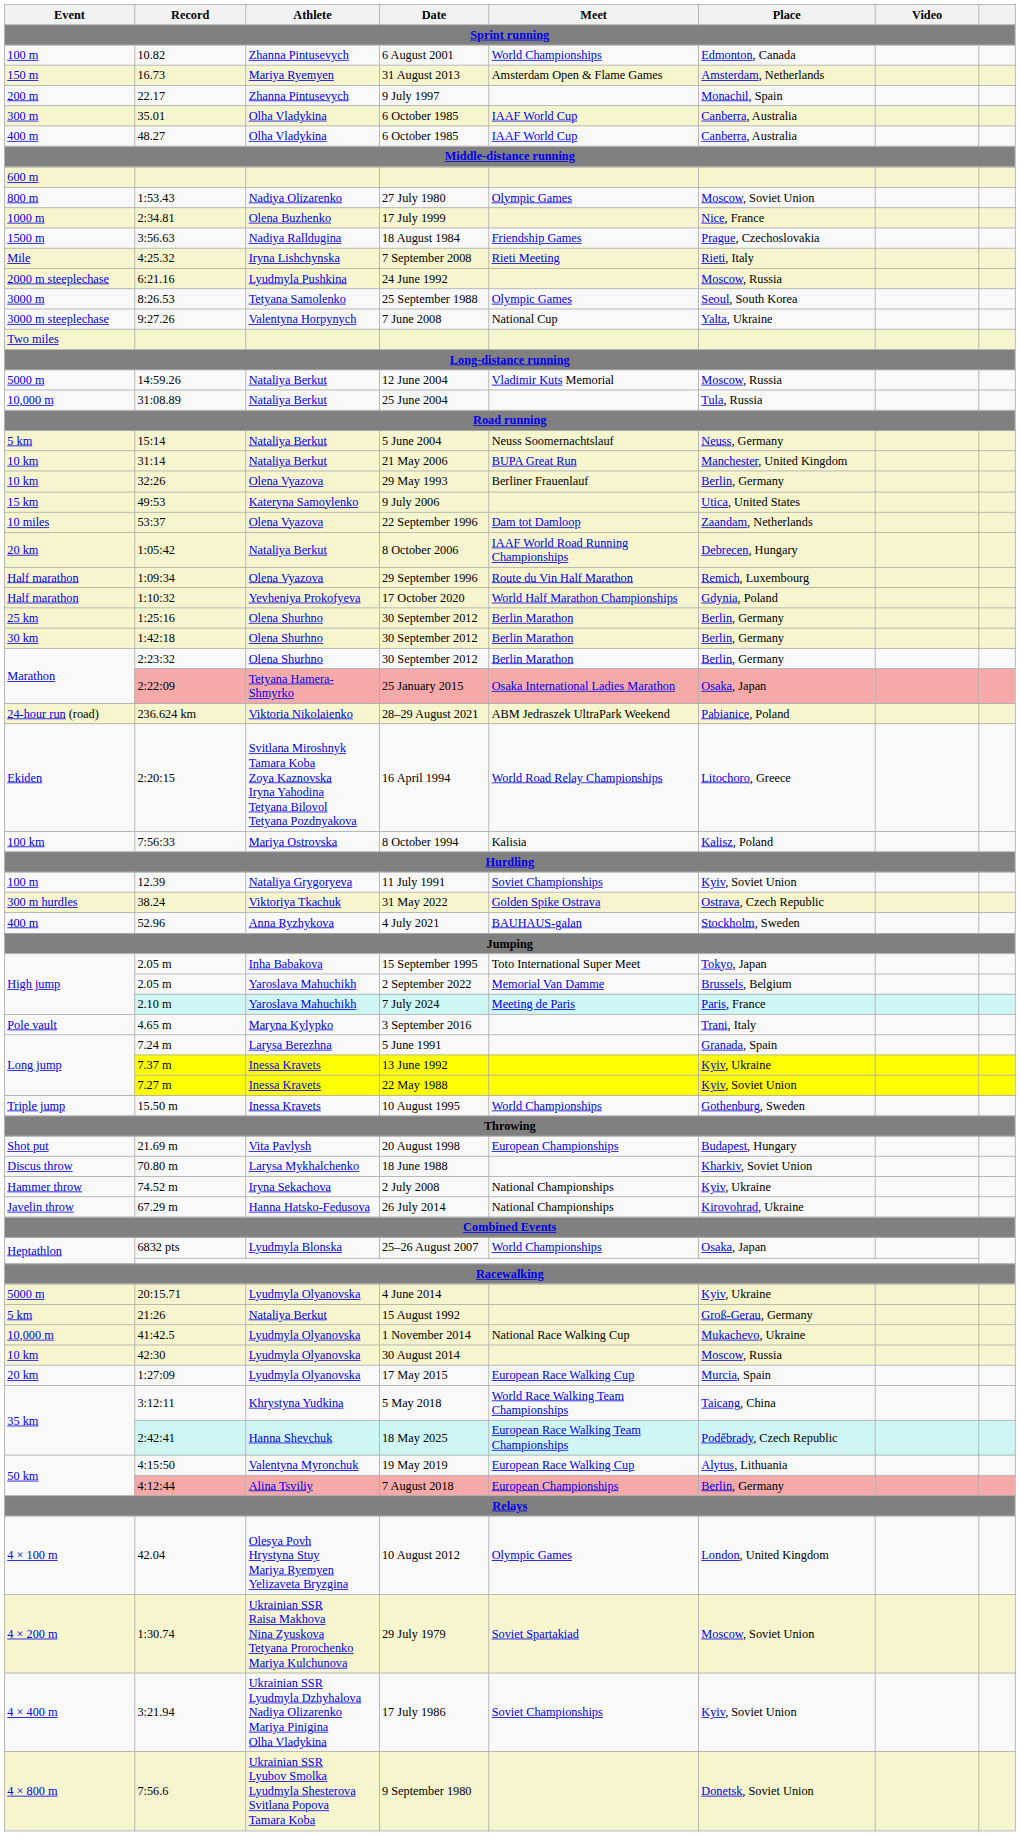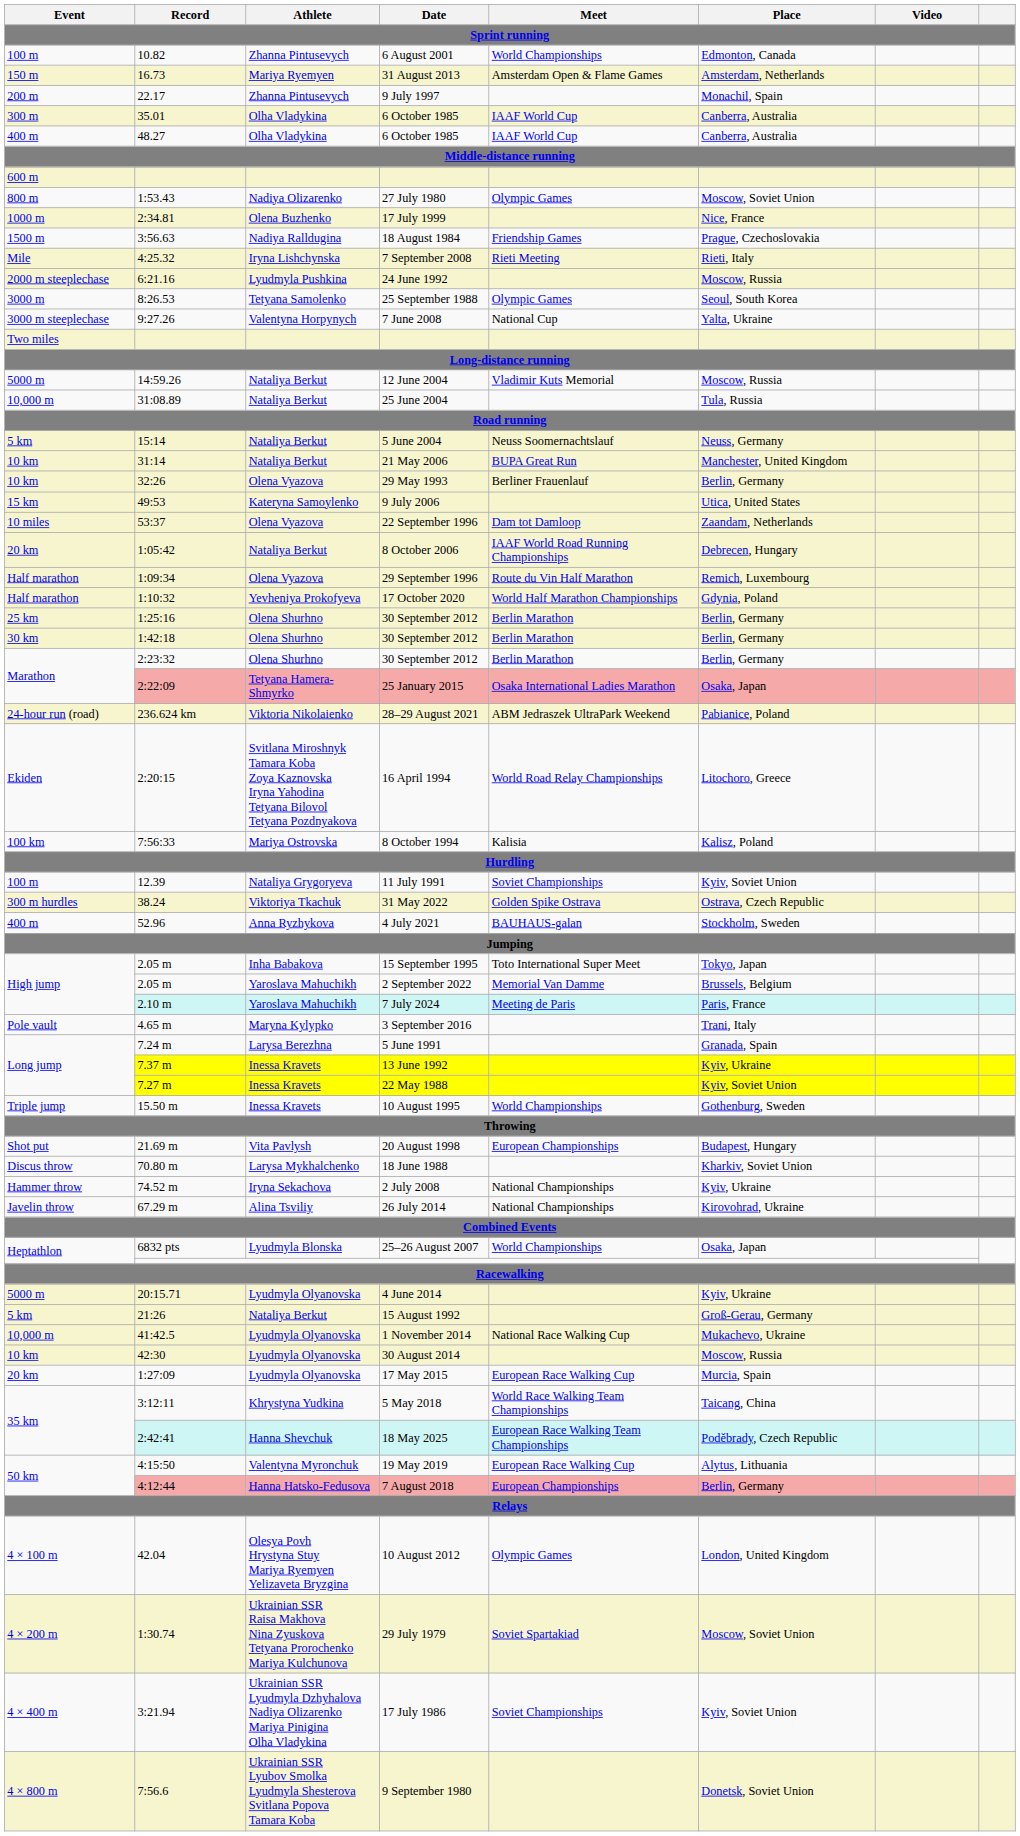 <table class="wikitable" style="font-size:95%">
 <tr>
 <th width=180>Event</th>
 <th width=150>Record</th>
 <th width=180>Athlete</th>
 <th width=150>Date</th>
 <th width=300>Meet</th>
 <th width=250>Place</th>
 <th width=150>Video</th>
 <th width=50></th>
 </tr>
 <tr bgcolor="#808080">
 <td colspan=8, align=center><strong><a href='#'>Sprint running</a></strong> </td>
 </tr>
 <tr>
 <td><a href='#'>100 m</a></td>
 <td>10.82 </td>
 <td><a href='#'>Zhanna Pintusevych</a></td>
 <td>6 August 2001</td>
 <td><a href='#'>World Championships</a></td>
 <td><a href='#'>Edmonton</a>, Canada</td>
 <td></td>
 <td align=center></td>
 </tr>
 <tr style="background:#f6F5CE;">
 <td><a href='#'>150 m</a> </td>
 <td>16.73 </td>
 <td><a href='#'>Mariya Ryemyen</a></td>
 <td>31 August 2013</td>
 <td>Amsterdam Open & Flame Games</td>
 <td><a href='#'>Amsterdam</a>, Netherlands</td>
 <td></td>
 <td align=center></td>
 </tr>
 <tr>
 <td><a href='#'>200 m</a></td>
 <td>22.17 </td>
 <td><a href='#'>Zhanna Pintusevych</a></td>
 <td>9 July 1997</td>
 <td></td>
 <td><a href='#'>Monachil</a>, Spain</td>
 <td></td>
 <td></td>
 </tr>
 <tr style="background:#f6F5CE;">
 <td><a href='#'>300 m</a></td>
 <td>35.01</td>
 <td><a href='#'>Olha Vladykina</a></td>
 <td>6 October 1985</td>
 <td><a href='#'>IAAF World Cup</a></td>
 <td><a href='#'>Canberra</a>, Australia</td>
 <td></td>
 <td></td>
 </tr>
 <tr>
 <td><a href='#'>400 m</a></td>
 <td>48.27</td>
 <td><a href='#'>Olha Vladykina</a></td>
 <td>6 October 1985</td>
 <td><a href='#'>IAAF World Cup</a></td>
 <td><a href='#'>Canberra</a>, Australia</td>
 <td></td>
 <td></td>
 </tr>
 <tr bgcolor="#808080">
 <td colspan=8, align=center><strong><a href='#'>Middle-distance running</a></strong> </td>
 </tr>
 <tr style="background:#f6F5CE;">
 <td><a href='#'>600 m</a></td>
 <td></td>
 <td></td>
 <td></td>
 <td></td>
 <td></td>
 <td></td>
 <td></td>
 </tr>
 <tr>
 <td><a href='#'>800 m</a></td>
 <td>1:53.43</td>
 <td><a href='#'>Nadiya Olizarenko</a></td>
 <td>27 July 1980</td>
 <td><a href='#'>Olympic Games</a></td>
 <td><a href='#'>Moscow</a>, Soviet Union</td>
 <td></td>
 <td></td>
 </tr>
 <tr style="background:#f6F5CE;">
 <td><a href='#'>1000 m</a></td>
 <td>2:34.81</td>
 <td><a href='#'>Olena Buzhenko</a></td>
 <td>17 July 1999</td>
 <td></td>
 <td><a href='#'>Nice</a>, France</td>
 <td></td>
 <td></td>
 </tr>
 <tr>
 <td><a href='#'>1500 m</a></td>
 <td>3:56.63</td>
 <td><a href='#'>Nadiya Ralldugina</a></td>
 <td>18 August 1984</td>
 <td><a href='#'>Friendship Games</a></td>
 <td><a href='#'>Prague</a>, Czechoslovakia</td>
 <td></td>
 <td></td>
 </tr>
 <tr style="background:#f6F5CE;">
 <td><a href='#'>Mile</a></td>
 <td>4:25.32</td>
 <td><a href='#'>Iryna Lishchynska</a></td>
 <td>7 September 2008</td>
 <td><a href='#'>Rieti Meeting</a></td>
 <td><a href='#'>Rieti</a>, Italy</td>
 <td></td>
 <td></td>
 </tr>
 <tr style="background:#f6F5CE;">
 <td><a href='#'>2000 m steeplechase</a></td>
 <td>6:21.16</td>
 <td><a href='#'>Lyudmyla Pushkina</a></td>
 <td>24 June 1992</td>
 <td></td>
 <td><a href='#'>Moscow</a>, Russia</td>
 <td></td>
 <td></td>
 </tr>
 <tr>
 <td><a href='#'>3000 m</a></td>
 <td>8:26.53</td>
 <td><a href='#'>Tetyana Samolenko</a></td>
 <td>25 September 1988</td>
 <td><a href='#'>Olympic Games</a></td>
 <td><a href='#'>Seoul</a>, South Korea</td>
 <td></td>
 <td></td>
 </tr>
 <tr>
 <td><a href='#'>3000 m steeplechase</a></td>
 <td>9:27.26</td>
 <td><a href='#'>Valentyna Horpynych</a></td>
 <td>7 June 2008</td>
 <td>National Cup</td>
 <td><a href='#'>Yalta</a>, Ukraine</td>
 <td></td>
 <td></td>
 </tr>
 <tr style="background:#f6F5CE;">
 <td><a href='#'>Two miles</a></td>
 <td></td>
 <td></td>
 <td></td>
 <td></td>
 <td></td>
 <td></td>
 <td></td>
 </tr>
 <tr bgcolor="#808080">
 <td colspan=8, align=center><strong><a href='#'>Long-distance running</a></strong> </td>
 </tr>
 <tr>
 <td><a href='#'>5000 m</a></td>
 <td>14:59.26</td>
 <td><a href='#'>Nataliya Berkut</a></td>
 <td>12 June 2004</td>
 <td><a href='#'>Vladimir Kuts</a> Memorial</td>
 <td><a href='#'>Moscow</a>, Russia</td>
 <td></td>
 <td></td>
 </tr>
 <tr>
 <td><a href='#'>10,000 m</a></td>
 <td>31:08.89</td>
 <td><a href='#'>Nataliya Berkut</a></td>
 <td>25 June 2004</td>
 <td></td>
 <td><a href='#'>Tula</a>, Russia</td>
 <td></td>
 <td></td>
 </tr>
 <tr bgcolor="#808080">
 <td colspan=8, align=center><strong><a href='#'>Road running</a></strong></td>
 </tr>
 <tr style="background:#f6F5CE;">
 <td><a href='#'>5 km</a> </td>
 <td>15:14</td>
 <td><a href='#'>Nataliya Berkut</a></td>
 <td>5 June 2004</td>
 <td>Neuss Soomernachtslauf</td>
 <td><a href='#'>Neuss</a>, Germany</td>
 <td></td>
 <td align=center></td>
 </tr>
 <tr style="background:#f6F5CE;">
 <td><a href='#'>10 km</a> </td>
 <td>31:14</td>
 <td><a href='#'>Nataliya Berkut</a></td>
 <td>21 May 2006</td>
 <td><a href='#'>BUPA Great Run</a></td>
 <td><a href='#'>Manchester</a>, United Kingdom</td>
 <td></td>
 <td></td>
 </tr>
 <tr style="background:#f6F5CE;">
 <td><a href='#'>10 km</a> </td>
 <td>32:26</td>
 <td><a href='#'>Olena Vyazova</a></td>
 <td>29 May 1993</td>
 <td>Berliner Frauenlauf</td>
 <td><a href='#'>Berlin</a>, Germany</td>
 <td></td>
 <td align=center></td>
 </tr>
 <tr style="background:#f6F5CE;">
 <td><a href='#'>15 km</a></td>
 <td>49:53</td>
 <td><a href='#'>Kateryna Samoylenko</a></td>
 <td>9 July 2006</td>
 <td></td>
 <td><a href='#'>Utica</a>, United States</td>
 <td></td>
 <td></td>
 </tr>
 <tr style="background:#f6F5CE;">
 <td><a href='#'>10 miles</a></td>
 <td>53:37</td>
 <td><a href='#'>Olena Vyazova</a></td>
 <td>22 September 1996</td>
 <td><a href='#'>Dam tot Damloop</a></td>
 <td><a href='#'>Zaandam</a>, Netherlands</td>
 <td></td>
 <td></td>
 </tr>
 <tr style="background:#f6F5CE;">
 <td><a href='#'>20 km</a></td>
 <td>1:05:42</td>
 <td><a href='#'>Nataliya Berkut</a></td>
 <td>8 October 2006</td>
 <td><a href='#'>IAAF World Road Running Championships</a></td>
 <td><a href='#'>Debrecen</a>, Hungary</td>
 <td></td>
 <td></td>
 </tr>
 <tr style="background:#f6F5CE;">
 <td><a href='#'>Half marathon</a> </td>
 <td>1:09:34</td>
 <td><a href='#'>Olena Vyazova</a></td>
 <td>29 September 1996</td>
 <td><a href='#'>Route du Vin Half Marathon</a></td>
 <td><a href='#'>Remich</a>, Luxembourg</td>
 <td></td>
 <td></td>
 </tr>
 <tr style="background:#f6F5CE;">
 <td><a href='#'>Half marathon</a> </td>
 <td>1:10:32</td>
 <td><a href='#'>Yevheniya Prokofyeva</a></td>
 <td>17 October 2020</td>
 <td><a href='#'>World Half Marathon Championships</a></td>
 <td><a href='#'>Gdynia</a>, Poland</td>
 <td></td>
 <td></td>
 </tr>
 <tr style="background:#f6F5CE;">
 <td><a href='#'>25 km</a></td>
 <td>1:25:16</td>
 <td><a href='#'>Olena Shurhno</a></td>
 <td>30 September 2012</td>
 <td><a href='#'>Berlin Marathon</a></td>
 <td><a href='#'>Berlin</a>, Germany</td>
 <td></td>
 <td align=center></td>
 </tr>
 <tr style="background:#f6F5CE;">
 <td><a href='#'>30 km</a></td>
 <td>1:42:18</td>
 <td><a href='#'>Olena Shurhno</a></td>
 <td>30 September 2012</td>
 <td><a href='#'>Berlin Marathon</a></td>
 <td><a href='#'>Berlin</a>, Germany</td>
 <td></td>
 <td align=center></td>
 </tr>
 <tr>
 <td rowspan=2><a href='#'>Marathon</a> </td>
 <td>2:23:32</td>
 <td><a href='#'>Olena Shurhno</a></td>
 <td>30 September 2012</td>
 <td><a href='#'>Berlin Marathon</a></td>
 <td><a href='#'>Berlin</a>, Germany</td>
 <td></td>
 <td align=center></td>
 </tr>
 <tr bgcolor=#F5A9A9>
 <td>2:22:09</td>
 <td><a href='#'>Tetyana Hamera-Shmyrko</a></td>
 <td>25 January 2015</td>
 <td><a href='#'>Osaka International Ladies Marathon</a></td>
 <td><a href='#'>Osaka</a>, Japan</td>
 <td></td>
 <td align=center></td>
 </tr>
 <tr style="background:#f6F5CE;">
 <td><a href='#'>24-hour run</a> (road)</td>
 <td>236.624 km</td>
 <td><a href='#'>Viktoria Nikolaienko</a></td>
 <td>28–29 August 2021</td>
 <td>ABM Jedraszek UltraPark Weekend</td>
 <td><a href='#'>Pabianice</a>, Poland</td>
 <td></td>
 <td></td>
 </tr>
 <tr>
 <td><a href='#'>Ekiden</a></td>
 <td>2:20:15</td>
 <td><br><a href='#'>Svitlana Miroshnyk</a><br><a href='#'>Tamara Koba</a><br><a href='#'>Zoya Kaznovska</a><br><a href='#'>Iryna Yahodina</a><br><a href='#'>Tetyana Bilovol</a><br><a href='#'>Tetyana Pozdnyakova</a></td>
 <td>16 April 1994</td>
 <td><a href='#'>World Road Relay Championships</a></td>
 <td><a href='#'>Litochoro</a>, Greece</td>
 <td></td>
 <td align=center></td>
 </tr>
 <tr>
 <td><a href='#'>100 km</a></td>
 <td>7:56:33</td>
 <td><a href='#'>Mariya Ostrovska</a></td>
 <td>8 October 1994</td>
 <td>Kalisia</td>
 <td><a href='#'>Kalisz</a>, Poland</td>
 <td></td>
 <td></td>
 </tr>
 <tr bgcolor="#808080">
 <td colspan=8, align=center><strong><a href='#'>Hurdling</a></strong> </td>
 </tr>
 <tr>
 <td><a href='#'>100 m</a></td>
 <td>12.39 </td>
 <td><a href='#'>Nataliya Grygoryeva</a></td>
 <td>11 July 1991</td>
 <td><a href='#'>Soviet Championships</a></td>
 <td><a href='#'>Kyiv</a>, Soviet Union</td>
 <td></td>
 <td></td>
 </tr>
 <tr style="background:#f6F5CE;">
 <td><a href='#'>300 m hurdles</a></td>
 <td>38.24</td>
 <td><a href='#'>Viktoriya Tkachuk</a></td>
 <td>31 May 2022</td>
 <td><a href='#'>Golden Spike Ostrava</a></td>
 <td><a href='#'>Ostrava</a>, Czech Republic</td>
 <td></td>
 <td></td>
 </tr>
 <tr>
 <td><a href='#'>400 m</a></td>
 <td>52.96</td>
 <td><a href='#'>Anna Ryzhykova</a></td>
 <td>4 July 2021</td>
 <td><a href='#'>BAUHAUS-galan</a></td>
 <td><a href='#'>Stockholm</a>, Sweden</td>
 <td></td>
 <td></td>
 </tr>
 <tr bgcolor="#808080">
 <td colspan=8, align=center><strong>Jumping</strong> </td>
 </tr>
 <tr>
 <td rowspan=3><a href='#'>High jump</a></td>
 <td>2.05 m</td>
 <td><a href='#'>Inha Babakova</a></td>
 <td>15 September 1995</td>
 <td>Toto International Super Meet</td>
 <td><a href='#'>Tokyo</a>, Japan</td>
 <td></td>
 <td></td>
 </tr>
 <tr>
 <td>2.05 m</td>
 <td><a href='#'>Yaroslava Mahuchikh</a></td>
 <td>2 September 2022</td>
 <td><a href='#'>Memorial Van Damme</a></td>
 <td><a href='#'>Brussels</a>, Belgium</td>
 <td></td>
 <td></td>
 </tr>
 <tr bgcolor=#CEF6F5>
 <td>2.10 m</td>
 <td><a href='#'>Yaroslava Mahuchikh</a></td>
 <td>7 July 2024</td>
 <td><a href='#'>Meeting de Paris</a></td>
 <td><a href='#'>Paris</a>, France</td>
 <td></td>
 <td></td>
 </tr>
 <tr>
 <td><a href='#'>Pole vault</a></td>
 <td>4.65 m</td>
 <td><a href='#'>Maryna Kylypko</a></td>
 <td>3 September 2016</td>
 <td></td>
 <td><a href='#'>Trani</a>, Italy</td>
 <td></td>
 <td align=center></td>
 </tr>
 <tr>
 <td rowspan=3><a href='#'>Long jump</a></td>
 <td>7.24 m </td>
 <td><a href='#'>Larysa Berezhna</a></td>
 <td>5 June 1991</td>
 <td></td>
 <td><a href='#'>Granada</a>, Spain</td>
 <td></td>
 <td></td>
 </tr>
 <tr style="background:yellow">
 <td>7.37 m</td>
 <td><a href='#'>Inessa Kravets</a></td>
 <td>13 June 1992</td>
 <td></td>
 <td><a href='#'>Kyiv</a>, Ukraine</td>
 <td></td>
 <td align=center></td>
 </tr>
 <tr style="background:yellow">
 <td>7.27 m</td>
 <td><a href='#'>Inessa Kravets</a></td>
 <td>22 May 1988</td>
 <td></td>
 <td><a href='#'>Kyiv</a>, Soviet Union</td>
 <td></td>
 <td></td>
 </tr>
 <tr>
 <td><a href='#'>Triple jump</a></td>
 <td>15.50 m </td>
 <td><a href='#'>Inessa Kravets</a></td>
 <td>10 August 1995</td>
 <td><a href='#'>World Championships</a></td>
 <td><a href='#'>Gothenburg</a>, Sweden</td>
 <td></td>
 <td></td>
 </tr>
 <tr bgcolor="#808080">
 <td colspan=8, align=center><strong>Throwing</strong> </td>
 </tr>
 <tr>
 <td><a href='#'>Shot put</a></td>
 <td>21.69 m</td>
 <td><a href='#'>Vita Pavlysh</a></td>
 <td>20 August 1998</td>
 <td><a href='#'>European Championships</a></td>
 <td><a href='#'>Budapest</a>, Hungary</td>
 <td></td>
 <td></td>
 </tr>
 <tr>
 <td><a href='#'>Discus throw</a></td>
 <td>70.80 m</td>
 <td><a href='#'>Larysa Mykhalchenko</a></td>
 <td>18 June 1988</td>
 <td></td>
 <td><a href='#'>Kharkiv</a>, Soviet Union</td>
 <td></td>
 <td></td>
 </tr>
 <tr>
 <td><a href='#'>Hammer throw</a></td>
 <td>74.52 m</td>
 <td><a href='#'>Iryna Sekachova</a></td>
 <td>2 July 2008</td>
 <td>National Championships</td>
 <td><a href='#'>Kyiv</a>, Ukraine</td>
 <td></td>
 <td></td>
 </tr>
 <tr>
 <td><a href='#'>Javelin throw</a></td>
 <td>67.29 m</td>
-<td><a href='#'>Hanna Hatsko-Fedusova</a></td>
+<td><a href='#'>Alina Tsviliy</a></td>
 <td>26 July 2014</td>
 <td>National Championships</td>
 <td><a href='#'>Kirovohrad</a>, Ukraine</td>
 <td></td>
 <td></td>
 </tr>
 <tr bgcolor="#808080">
 <td colspan=8, align=center><strong><a href='#'>Combined Events</a></strong> </td>
 </tr>
 <tr>
 <td rowspan=2><a href='#'>Heptathlon</a></td>
 <td>6832 pts</td>
 <td><a href='#'>Lyudmyla Blonska</a></td>
 <td>25–26 August 2007</td>
 <td><a href='#'>World Championships</a></td>
 <td><a href='#'>Osaka</a>, Japan</td>
 <td></td>
 <td rowspan=2, align=center></td>
 </tr>
 <tr>
 <td colspan=6></td>
 </tr>
 <tr bgcolor="#808080">
 <td colspan=8, align=center><strong><a href='#'>Racewalking</a></strong> </td>
 </tr>
 <tr style="background:#f6F5CE;">
 <td><a href='#'>5000 m</a> </td>
 <td>20:15.71</td>
 <td><a href='#'>Lyudmyla Olyanovska</a></td>
 <td>4 June 2014</td>
 <td></td>
 <td><a href='#'>Kyiv</a>, Ukraine</td>
 <td></td>
 <td></td>
 </tr>
 <tr style="background:#f6F5CE;">
 <td><a href='#'>5 km</a> </td>
 <td>21:26</td>
 <td><a href='#'>Nataliya Berkut</a></td>
 <td>15 August 1992</td>
 <td></td>
 <td><a href='#'>Groß-Gerau</a>, Germany</td>
 <td></td>
 <td></td>
 </tr>
 <tr style="background:#f6F5CE;">
 <td><a href='#'>10,000 m</a> </td>
 <td>41:42.5</td>
 <td><a href='#'>Lyudmyla Olyanovska</a></td>
 <td>1 November 2014</td>
 <td>National Race Walking Cup</td>
 <td><a href='#'>Mukachevo</a>, Ukraine</td>
 <td></td>
 <td></td>
 </tr>
 <tr style="background:#f6F5CE;">
 <td><a href='#'>10 km</a> </td>
 <td>42:30</td>
 <td><a href='#'>Lyudmyla Olyanovska</a></td>
 <td>30 August 2014</td>
 <td></td>
 <td><a href='#'>Moscow</a>, Russia</td>
 <td></td>
 <td></td>
 </tr>
 <tr>
 <td><a href='#'>20 km</a> </td>
 <td>1:27:09</td>
 <td><a href='#'>Lyudmyla Olyanovska</a></td>
 <td>17 May 2015</td>
 <td><a href='#'>European Race Walking Cup</a></td>
 <td><a href='#'>Murcia</a>, Spain</td>
 <td></td>
 <td align=center></td>
 </tr>
 <tr>
 <td rowspan=2><a href='#'>35 km</a> </td>
 <td>3:12:11</td>
 <td><a href='#'>Khrystyna Yudkina</a></td>
 <td>5 May 2018</td>
 <td><a href='#'>World Race Walking Team Championships</a></td>
 <td><a href='#'>Taicang</a>, China</td>
 <td></td>
 <td align=center></td>
 </tr>
 <tr bgcolor="#CEF6F5">
 <td>2:42:41</td>
 <td><a href='#'>Hanna Shevchuk</a></td>
 <td>18 May 2025</td>
 <td><a href='#'>European Race Walking Team Championships</a></td>
 <td><a href='#'>Poděbrady</a>, Czech Republic</td>
 <td></td>
 <td></td>
 </tr>
 <tr>
 <td rowspan=2><a href='#'>50 km</a> </td>
 <td>4:15:50</td>
 <td><a href='#'>Valentyna Myronchuk</a></td>
 <td>19 May 2019</td>
 <td><a href='#'>European Race Walking Cup</a></td>
 <td><a href='#'>Alytus</a>, Lithuania</td>
 <td></td>
 <td></td>
 </tr>
 <tr bgcolor=#F5A9A9>
 <td>4:12:44 </td>
-<td><a href='#'>Alina Tsviliy</a></td>
+<td><a href='#'>Hanna Hatsko-Fedusova</a></td>
 <td>7 August 2018</td>
 <td><a href='#'>European Championships</a></td>
 <td><a href='#'>Berlin</a>, Germany</td>
 <td></td>
 <td></td>
 </tr>
 <tr bgcolor="#808080">
 <td colspan=8, align=center><strong><a href='#'>Relays</a></strong> </td>
 </tr>
 <tr>
 <td><a href='#'>4 × 100 m</a></td>
 <td>42.04</td>
 <td><br><a href='#'>Olesya Povh</a><br><a href='#'>Hrystyna Stuy</a><br><a href='#'>Mariya Ryemyen</a><br><a href='#'>Yelizaveta Bryzgina</a></td>
 <td>10 August 2012</td>
 <td><a href='#'>Olympic Games</a></td>
 <td><a href='#'>London</a>, United Kingdom</td>
 <td></td>
 <td align=center></td>
 </tr>
 <tr style="background:#f6F5CE;"->
 <td><a href='#'>4 × 200 m</a></td>
 <td>1:30.74</td>
 <td> <a href='#'>Ukrainian SSR</a><br><a href='#'>Raisa Makhova</a><br><a href='#'>Nina Zyuskova</a><br><a href='#'>Tetyana Prorochenko</a><br><a href='#'>Mariya Kulchunova</a></td>
 <td>29 July 1979</td>
 <td><a href='#'>Soviet Spartakiad</a></td>
 <td><a href='#'>Moscow</a>, Soviet Union</td>
 <td></td>
 <td></td>
 </tr>
 <tr>
 <td><a href='#'>4 × 400 m</a></td>
 <td>3:21.94</td>
 <td> <a href='#'>Ukrainian SSR</a><br><a href='#'>Lyudmyla Dzhyhalova</a><br><a href='#'>Nadiya Olizarenko</a><br><a href='#'>Mariya Pinigina</a><br><a href='#'>Olha Vladykina</a></td>
 <td>17 July 1986</td>
 <td><a href='#'>Soviet Championships</a></td>
 <td><a href='#'>Kyiv</a>, Soviet Union</td>
 <td></td>
 <td></td>
 </tr>
 <tr style="background:#f6F5CE;">
 <td><a href='#'>4 × 800 m</a></td>
 <td>7:56.6</td>
 <td> <a href='#'>Ukrainian SSR</a><br><a href='#'>Lyubov Smolka</a><br><a href='#'>Lyudmyla Shesterova</a><br><a href='#'>Svitlana Popova</a><br><a href='#'>Tamara Koba</a></td>
 <td>9 September 1980</td>
 <td></td>
 <td><a href='#'>Donetsk</a>, Soviet Union</td>
 <td></td>
 <td align=center></td>
 </tr>
 </table>
